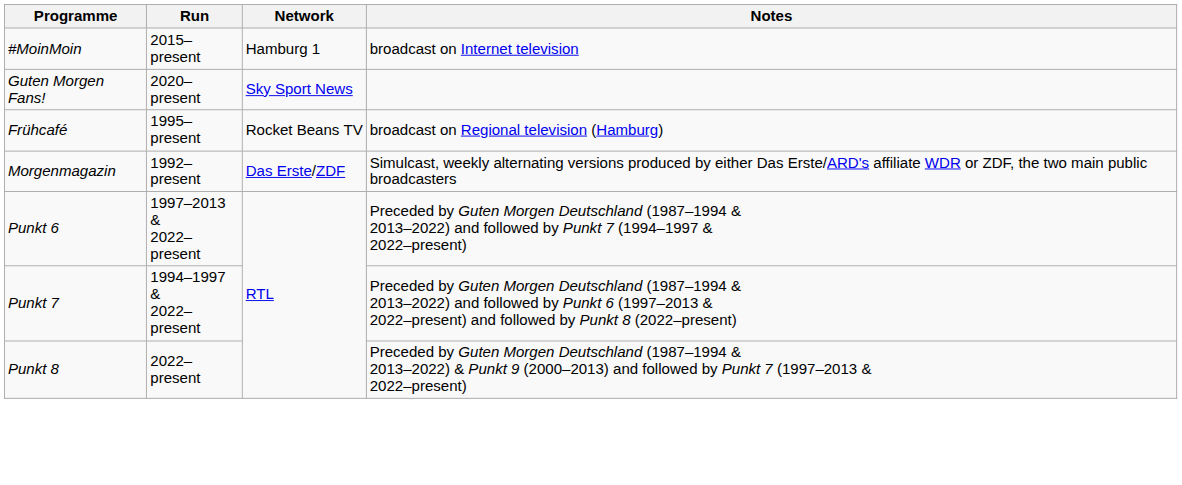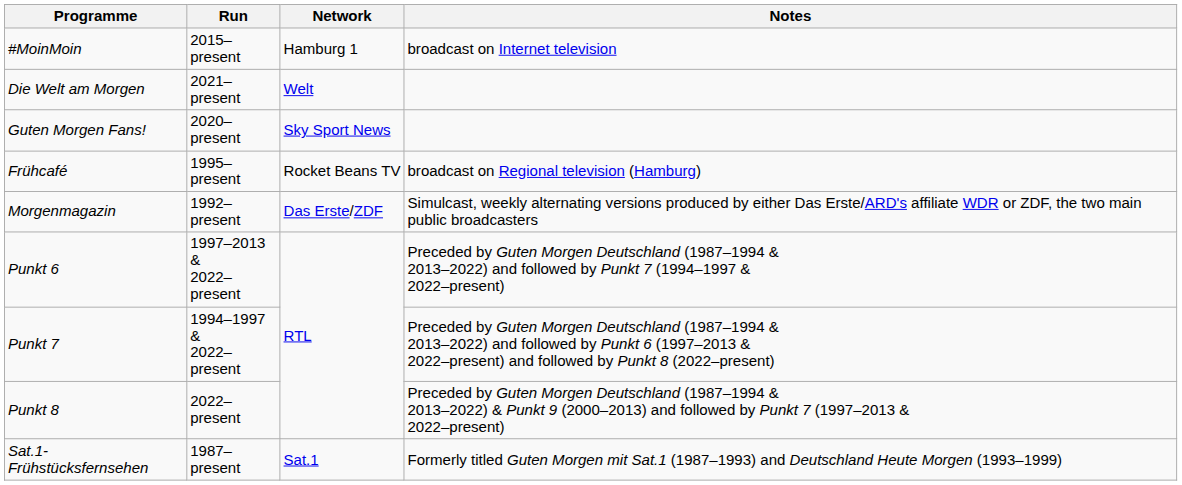 <table class="wikitable">
 <tr>
 <th>Programme</th>
 <th>Run</th>
 <th>Network</th>
 <th>Notes</th>
 </tr>
 <tr>
 <td><em>#MoinMoin</em></td>
 <td>2015–present</td>
 <td>Hamburg 1</td>
 <td>broadcast on <a href='#'>Internet television</a></td>
+</tr>
+<tr>
+<td><em>Die Welt am Morgen</em></td>
+<td>2021–present</td>
+<td><a href='#'>Welt</a></td>
+<td></td>
 </tr>
 <tr>
 <td><em>Guten Morgen Fans!</em></td>
 <td>2020–present</td>
 <td><a href='#'>Sky Sport News</a></td>
 <td></td>
 </tr>
 <tr>
 <td><em>Frühcafé</em></td>
 <td>1995–present</td>
 <td>Rocket Beans TV</td>
 <td>broadcast on <a href='#'>Regional television</a> (<a href='#'>Hamburg</a>)</td>
 </tr>
 <tr>
 <td><em>Morgenmagazin</em></td>
 <td>1992–present</td>
 <td><a href='#'>Das Erste</a>/<a href='#'>ZDF</a></td>
 <td>Simulcast, weekly alternating versions produced by either Das Erste/<a href='#'>ARD's</a> affiliate <a href='#'>WDR</a> or ZDF, the two main public broadcasters</td>
 </tr>
 <tr>
 <td><em>Punkt 6</em></td>
 <td>1997–2013 &<br> 2022–present</td>
 <td rowspan="3"><a href='#'>RTL</a></td>
 <td>Preceded by <em>Guten Morgen Deutschland</em> (1987–1994 &<br> 2013–2022) and followed by <em>Punkt 7</em> (1994–1997 &<br> 2022–present)</td>
 </tr>
 <tr>
 <td><em>Punkt 7</em></td>
 <td>1994–1997 &<br> 2022–present</td>
 <td>Preceded by <em>Guten Morgen Deutschland</em> (1987–1994 &<br> 2013–2022) and followed by <em>Punkt 6</em> (1997–2013 &<br> 2022–present) and followed by <em>Punkt 8</em> (2022–present)</td>
 </tr>
 <tr>
 <td><em>Punkt 8</em></td>
 <td>2022–present</td>
 <td>Preceded by <em>Guten Morgen Deutschland</em> (1987–1994 &<br> 2013–2022) & <em>Punkt 9</em> (2000–2013) and followed by <em>Punkt 7</em> (1997–2013 &<br> 2022–present)</td>
 </tr>
+<tr>
+<td><em>Sat.1-Frühstücksfernsehen</em></td>
+<td>1987–present</td>
+<td><a href='#'>Sat.1</a></td>
+<td>Formerly titled <em>Guten Morgen mit Sat.1</em> (1987–1993) and <em>Deutschland Heute Morgen</em> (1993–1999)</td>
+</tr>
 </table>
